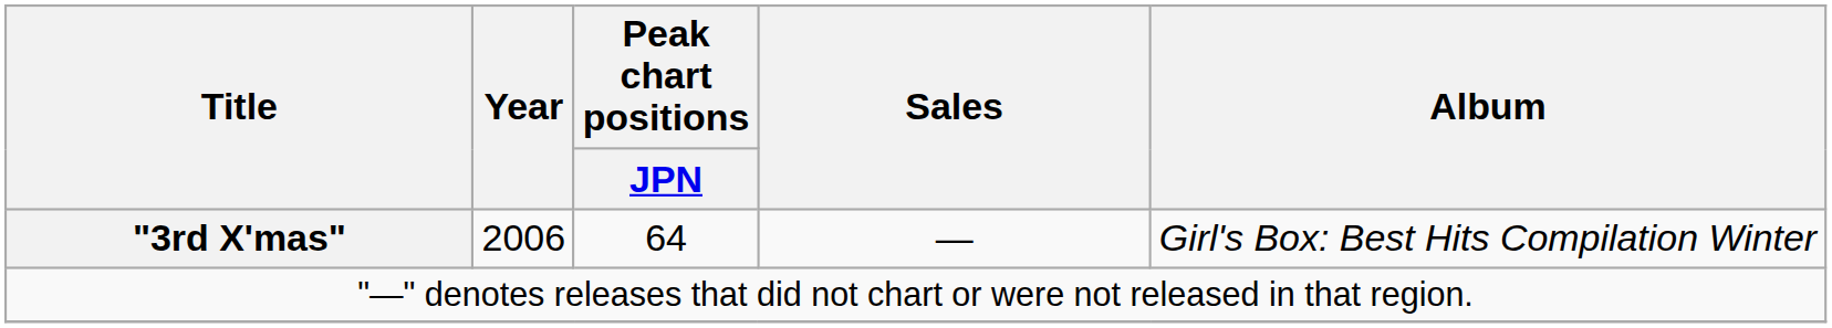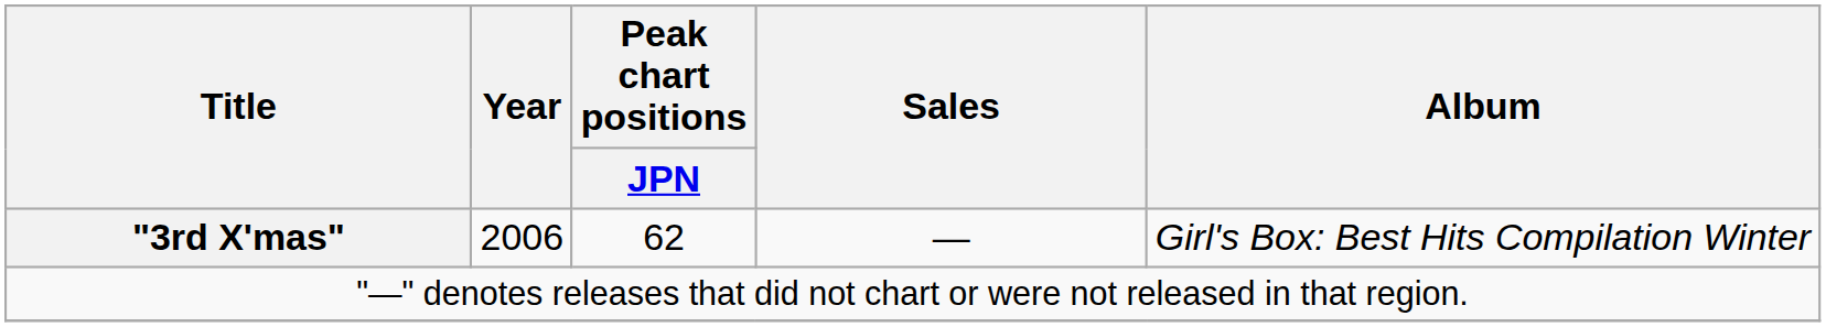 <table class="wikitable plainrowheaders" style="text-align:center;">
 <tr>
 <th rowspan="2" style="width:12em;">Title</th>
 <th rowspan="2">Year</th>
 <th colspan="1">Peak chart positions</th>
 <th rowspan="2" style="width:10em;">Sales</th>
 <th rowspan="2">Album</th>
 </tr>
 <tr>
 <th width="30"><a href='#'>JPN</a></th>
 </tr>
 <tr>
 <th scope="row">"3rd X'mas"<br></th>
 <td>2006</td>
-<td>64</td>
+<td>62</td>
 <td>—</td>
 <td><em>Girl's Box: Best Hits Compilation Winter</em></td>
 </tr>
 <tr>
 <td colspan="5" style="font-size:90%;">"—" denotes releases that did not chart or were not released in that region.</td>
 </tr>
 <tr>
 </tr>
 </table>
